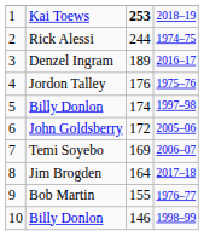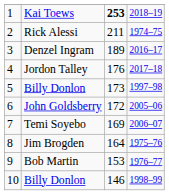 <table class="wikitable">
 <tr>
 </tr>
 <tr>
 <td>1</td>
 <td><a href='#'>Kai Toews</a></td>
 <td><strong>253</strong></td>
 <td style="font-size:80%;"><a href='#'>2018–19</a></td>
 </tr>
 <tr>
 <td>2</td>
 <td>Rick Alessi</td>
-<td>244</td>
+<td>211</td>
 <td style="font-size:80%;"><a href='#'>1974–75</a></td>
 </tr>
 <tr>
 <td>3</td>
 <td>Denzel Ingram</td>
 <td>189</td>
 <td style="font-size:80%;"><a href='#'>2016–17</a></td>
 </tr>
 <tr>
 <td>4</td>
 <td>Jordon Talley</td>
 <td>176</td>
-<td style="font-size:80%;"><a href='#'>1975–76</a></td>
+<td style="font-size:80%;"><a href='#'>2017–18</a></td>
 </tr>
 <tr>
 <td>5</td>
 <td><a href='#'>Billy Donlon</a></td>
-<td>174</td>
+<td>173</td>
 <td style="font-size:80%;"><a href='#'>1997–98</a></td>
 </tr>
 <tr>
 <td>6</td>
 <td><a href='#'>John Goldsberry</a></td>
 <td>172</td>
 <td style="font-size:80%;"><a href='#'>2005–06</a></td>
 </tr>
 <tr>
 <td>7</td>
 <td>Temi Soyebo</td>
 <td>169</td>
 <td style="font-size:80%;"><a href='#'>2006–07</a></td>
 </tr>
 <tr>
 <td>8</td>
 <td>Jim Brogden</td>
 <td>164</td>
-<td style="font-size:80%;"><a href='#'>2017–18</a></td>
+<td style="font-size:80%;"><a href='#'>1975–76</a></td>
 </tr>
 <tr>
 <td>9</td>
 <td>Bob Martin</td>
-<td>155</td>
+<td>153</td>
 <td style="font-size:80%;"><a href='#'>1976–77</a></td>
 </tr>
 <tr>
 <td>10</td>
 <td><a href='#'>Billy Donlon</a></td>
 <td>146</td>
 <td style="font-size:80%;"><a href='#'>1998–99</a></td>
 </tr>
 </table>
